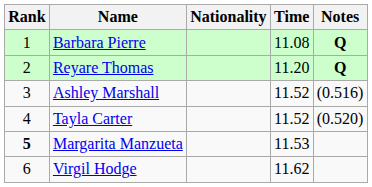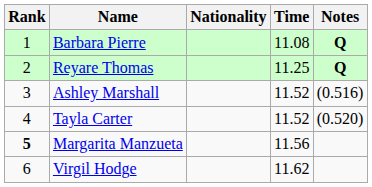 <table class="wikitable sortable" style="text-align:center">
 <tr>
 <th>Rank</th>
 <th>Name</th>
 <th>Nationality</th>
 <th>Time</th>
 <th>Notes</th>
 </tr>
 <tr bgcolor=ccffcc>
 <td align=center>1</td>
 <td align=left><a href='#'>Barbara Pierre</a></td>
 <td align=left></td>
 <td>11.08</td>
 <td><strong>Q</strong></td>
 </tr>
 <tr bgcolor=ccffcc>
 <td align=center>2</td>
 <td align=left><a href='#'>Reyare Thomas</a></td>
 <td align=left></td>
-<td>11.20</td>
+<td>11.25</td>
 <td><strong>Q</strong></td>
 </tr>
 <tr>
 <td align=center>3</td>
 <td align=left><a href='#'>Ashley Marshall</a></td>
 <td align=left></td>
 <td>11.52</td>
 <td>(0.516)</td>
 </tr>
 <tr>
 <td align=center>4</td>
 <td align=left><a href='#'>Tayla Carter</a></td>
 <td align=left></td>
 <td>11.52</td>
 <td>(0.520)</td>
 </tr>
 <tr>
 <td align=center><strong>5</strong></td>
 <td align=left><a href='#'>Margarita Manzueta</a></td>
 <td align=left></td>
-<td>11.53</td>
+<td>11.56</td>
 <td></td>
 </tr>
 <tr>
 <td align=center>6</td>
 <td align=left><a href='#'>Virgil Hodge</a></td>
 <td align=left></td>
 <td>11.62</td>
 <td></td>
 </tr>
 </table>
